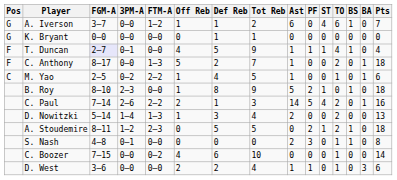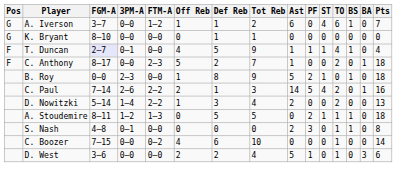 <table class="wikitable">
 <tr>
 <th>Pos</th>
 <th>Player</th>
 <th>FGM-A</th>
 <th>3PM-A</th>
 <th>FTM-A</th>
 <th>Off Reb</th>
 <th>Def Reb</th>
 <th>Tot Reb</th>
 <th>Ast</th>
 <th>PF</th>
 <th>ST</th>
 <th>TO</th>
 <th>BS</th>
 <th>BA</th>
 <th>Pts</th>
 </tr>
 <tr>
 <td>G</td>
 <td>A. Iverson</td>
 <td>3–7</td>
 <td>0–0</td>
 <td>1–2</td>
 <td>1</td>
 <td>1</td>
 <td>2</td>
 <td>6</td>
 <td>0</td>
 <td>4</td>
 <td>6</td>
 <td>1</td>
 <td>0</td>
 <td>7</td>
 </tr>
 <tr>
 <td>G</td>
 <td>K. Bryant</td>
-<td>0–0</td>
+<td>8–10</td>
 <td>0–0</td>
 <td>0–0</td>
 <td>0</td>
 <td>1</td>
 <td>1</td>
 <td>0</td>
 <td>0</td>
 <td>0</td>
 <td>0</td>
 <td>0</td>
 <td>0</td>
 <td>0</td>
 </tr>
 <tr>
 <td>F</td>
 <td>T. Duncan</td>
 <td style="background: lavender;">2–7</td>
 <td>0–1</td>
 <td>0–0</td>
 <td>4</td>
 <td>5</td>
 <td>9</td>
 <td>1</td>
 <td>1</td>
 <td>1</td>
 <td>4</td>
 <td>1</td>
 <td>0</td>
 <td>4</td>
 </tr>
 <tr>
 <td>F</td>
 <td>C. Anthony</td>
 <td>8–17</td>
 <td>0–0</td>
-<td>1–3</td>
+<td>2–3</td>
 <td>5</td>
 <td>2</td>
 <td>7</td>
 <td>1</td>
 <td>0</td>
 <td>0</td>
 <td>2</td>
 <td>0</td>
 <td>1</td>
 <td>18</td>
 </tr>
 <tr>
-<td>C</td>
-<td>M. Yao</td>
-<td>2–5</td>
-<td>0–2</td>
-<td>2–2</td>
-<td>1</td>
-<td>4</td>
-<td>5</td>
-<td>1</td>
-<td>0</td>
-<td>0</td>
-<td>1</td>
-<td>0</td>
-<td>1</td>
-<td>6</td>
-</tr>
-<tr>
 <td></td>
 <td>B. Roy</td>
-<td>8–10</td>
+<td>0–0</td>
 <td>2–3</td>
 <td>0–0</td>
 <td>1</td>
 <td>8</td>
 <td>9</td>
 <td>5</td>
 <td>2</td>
 <td>1</td>
 <td>0</td>
 <td>1</td>
 <td>0</td>
 <td>18</td>
 </tr>
 <tr>
 <td></td>
 <td>C. Paul</td>
 <td>7–14</td>
 <td>2–6</td>
 <td>2–2</td>
 <td>2</td>
 <td>1</td>
 <td>3</td>
 <td>14</td>
 <td>5</td>
 <td>4</td>
 <td>2</td>
 <td>0</td>
 <td>1</td>
 <td>16</td>
 </tr>
 <tr>
 <td></td>
 <td>D. Nowitzki</td>
 <td>5–14</td>
 <td>1–4</td>
-<td>1–3</td>
+<td>2–2</td>
 <td>1</td>
 <td>3</td>
 <td>4</td>
 <td>2</td>
 <td>0</td>
 <td>0</td>
 <td>2</td>
 <td>0</td>
 <td>0</td>
 <td>13</td>
 </tr>
 <tr>
 <td></td>
 <td>A. Stoudemire</td>
 <td>8–11</td>
 <td>1–2</td>
-<td>2–3</td>
+<td>1–3</td>
 <td>0</td>
 <td>5</td>
 <td>5</td>
 <td>0</td>
 <td>2</td>
 <td>1</td>
-<td>2</td>
+<td>1</td>
 <td>1</td>
 <td>0</td>
 <td>18</td>
 </tr>
 <tr>
 <td></td>
 <td>S. Nash</td>
 <td>4–8</td>
 <td>0–1</td>
 <td>0–0</td>
 <td>0</td>
 <td>0</td>
 <td>0</td>
 <td>2</td>
 <td>3</td>
 <td>0</td>
 <td>1</td>
 <td>1</td>
 <td>0</td>
 <td>8</td>
 </tr>
 <tr>
 <td></td>
 <td>C. Boozer</td>
 <td>7–15</td>
 <td>0–0</td>
 <td>0–2</td>
 <td>4</td>
 <td>6</td>
 <td>10</td>
 <td>0</td>
 <td>0</td>
 <td>0</td>
 <td>1</td>
 <td>0</td>
 <td>0</td>
 <td>14</td>
 </tr>
 <tr>
 <td></td>
 <td>D. West</td>
 <td>3–6</td>
 <td>0–0</td>
 <td>0–0</td>
 <td>2</td>
 <td>2</td>
 <td>4</td>
-<td>1</td>
+<td>5</td>
 <td>1</td>
 <td>0</td>
 <td>1</td>
 <td>0</td>
 <td>3</td>
 <td>6</td>
 </tr>
 </table>
